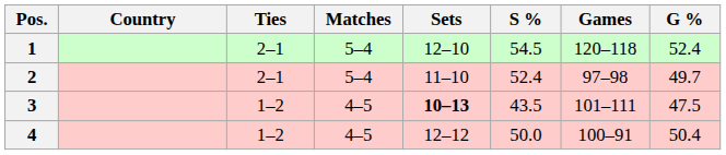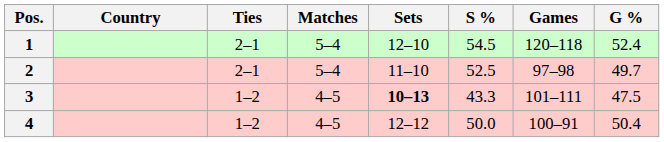 <table class="wikitable nowrap" style=text-align:center>
 <tr>
 <th width=40>Pos.</th>
 <th width=140>Country</th>
 <th width=70>Ties</th>
 <th width=70>Matches</th>
 <th width=70>Sets</th>
 <th width=55>S %</th>
 <th width=70>Games</th>
 <th width=55>G %</th>
 </tr>
 <tr style="background: #CCFFCC;">
 <th>1</th>
 <td align=left></td>
 <td>2–1</td>
 <td>5–4</td>
 <td>12–10</td>
 <td>54.5</td>
 <td>120–118</td>
 <td>52.4</td>
 </tr>
 <tr style="background: #FFCCCC;">
 <th>2</th>
 <td align=left></td>
 <td>2–1</td>
 <td>5–4</td>
 <td>11–10</td>
-<td>52.4</td>
+<td>52.5</td>
 <td>97–98</td>
 <td>49.7</td>
 </tr>
 <tr style="background: #FFCCCC;">
 <th>3</th>
 <td align=left></td>
 <td>1–2</td>
 <td>4–5</td>
 <td><strong>10–13</strong></td>
-<td>43.5</td>
+<td>43.3</td>
 <td>101–111</td>
 <td>47.5</td>
 </tr>
 <tr style="background: #FFCCCC;">
 <th>4</th>
 <td align=left></td>
 <td>1–2</td>
 <td>4–5</td>
 <td>12–12</td>
 <td>50.0</td>
 <td>100–91</td>
 <td>50.4</td>
 </tr>
 </table>
